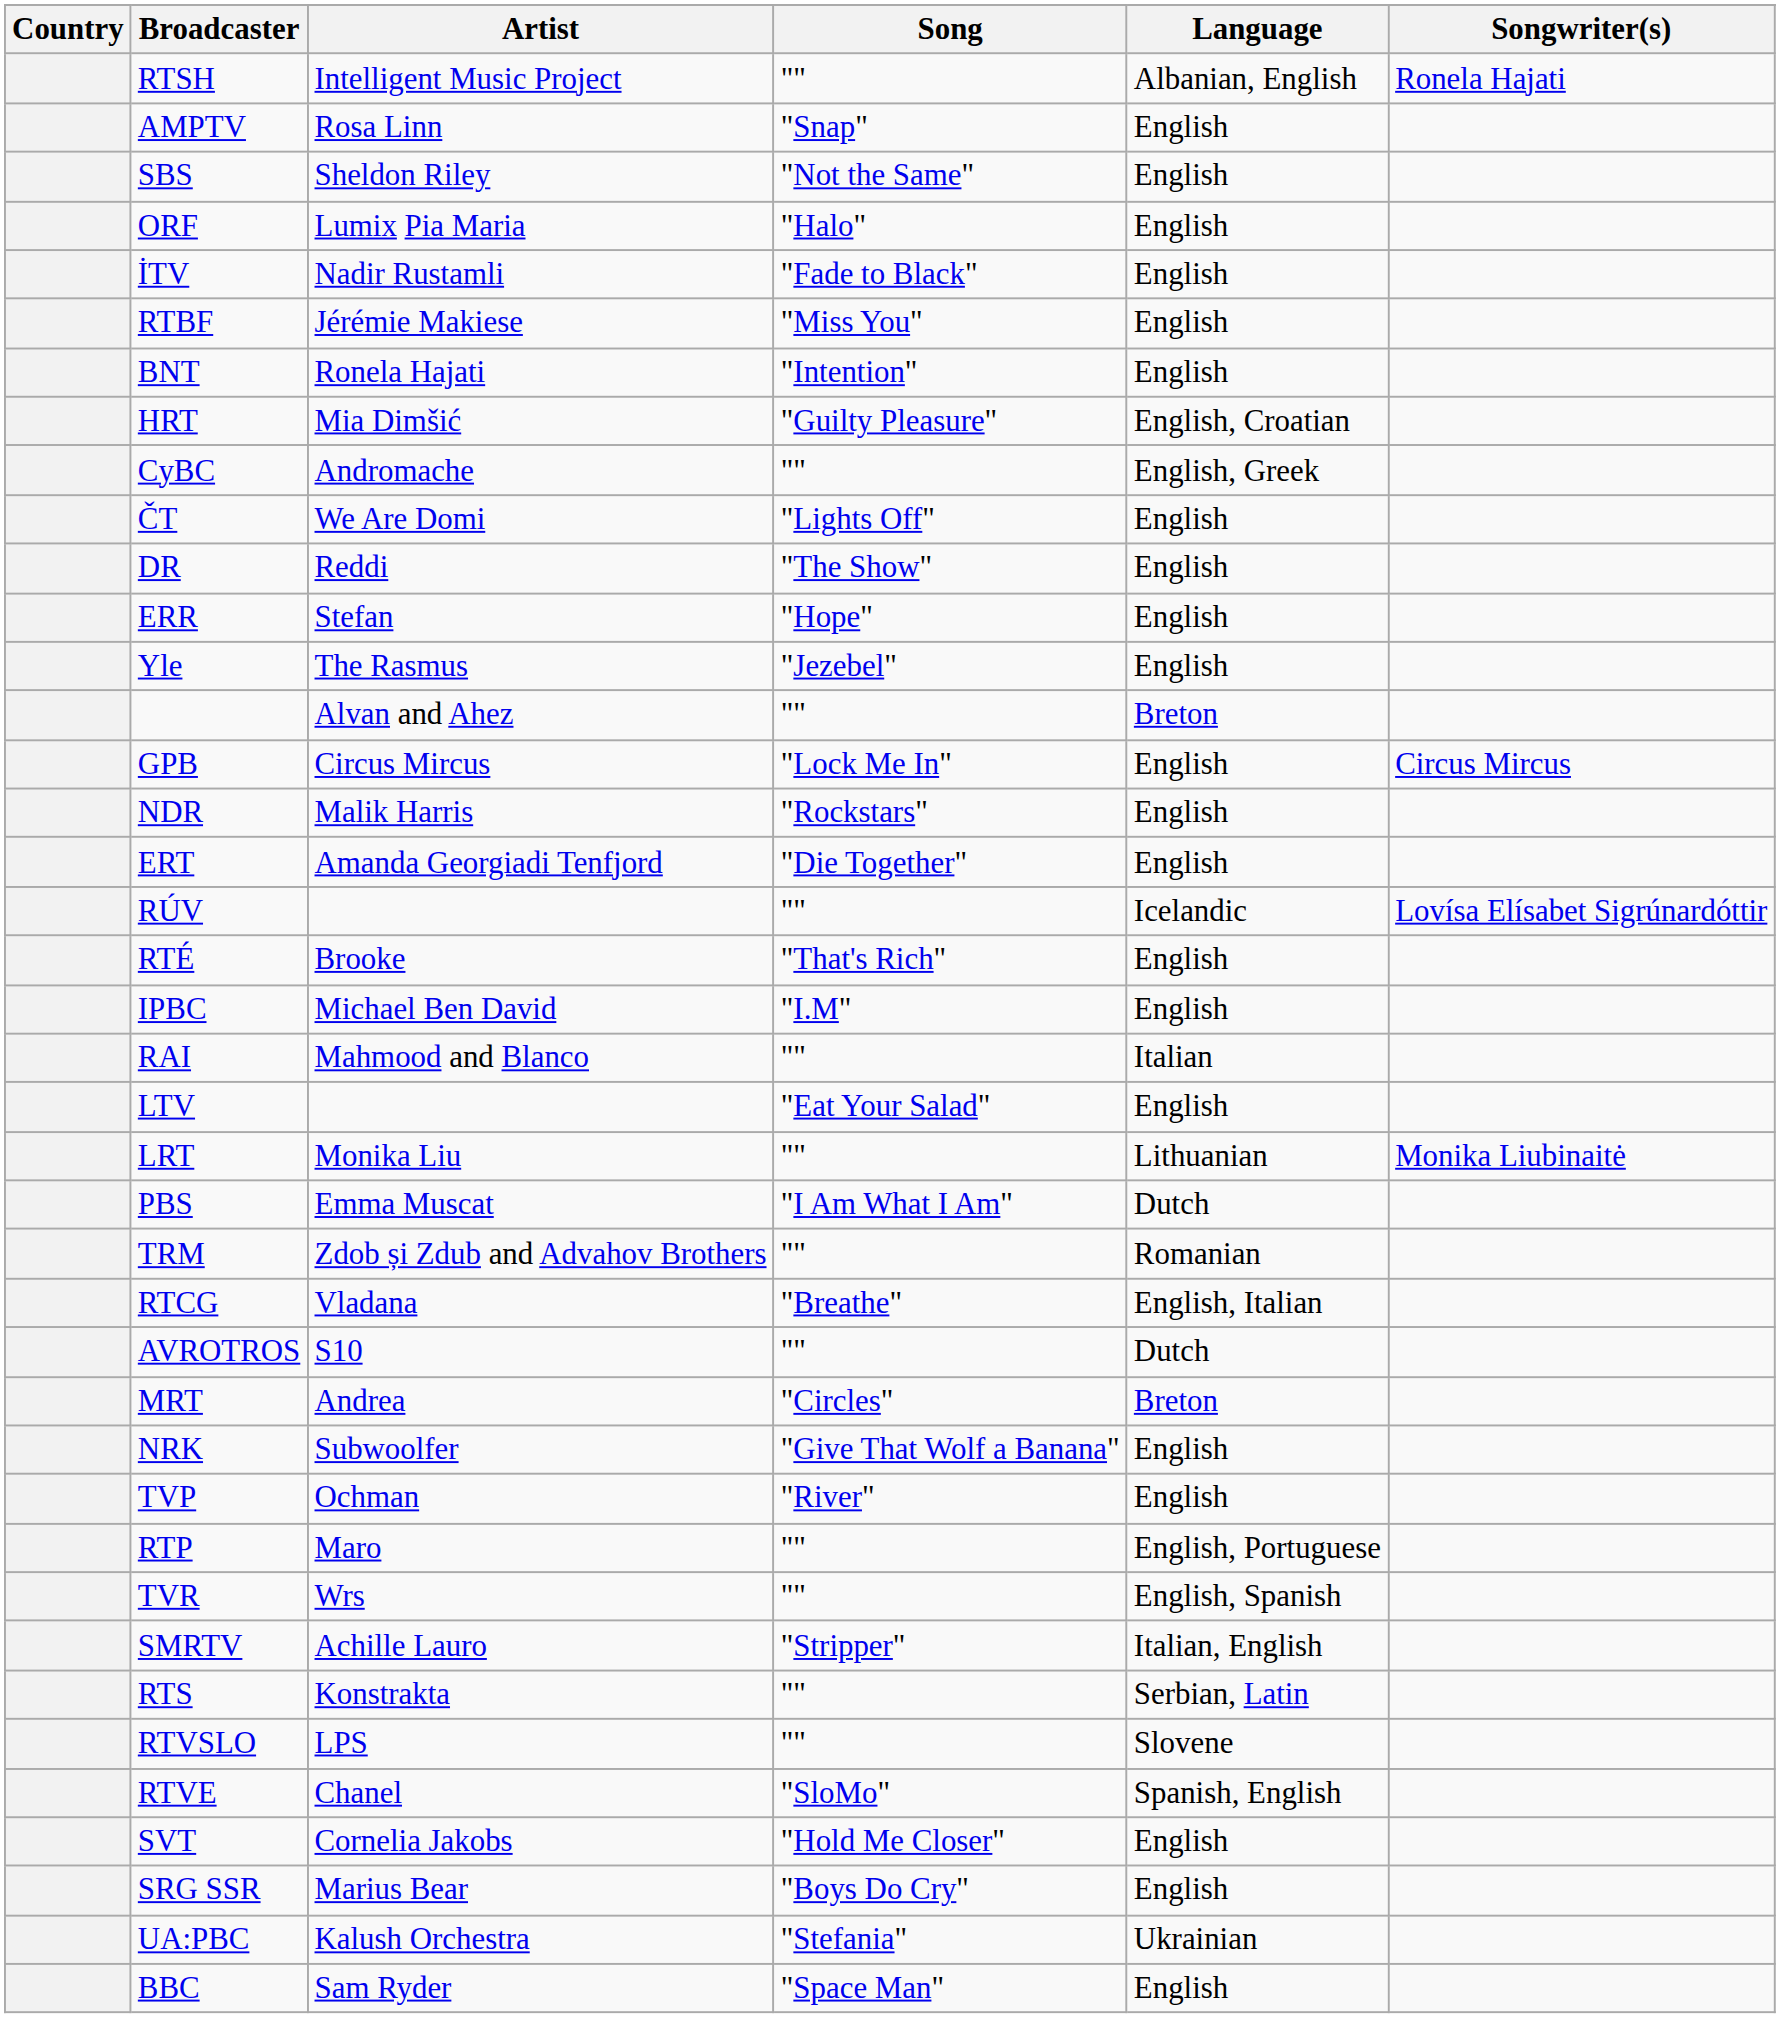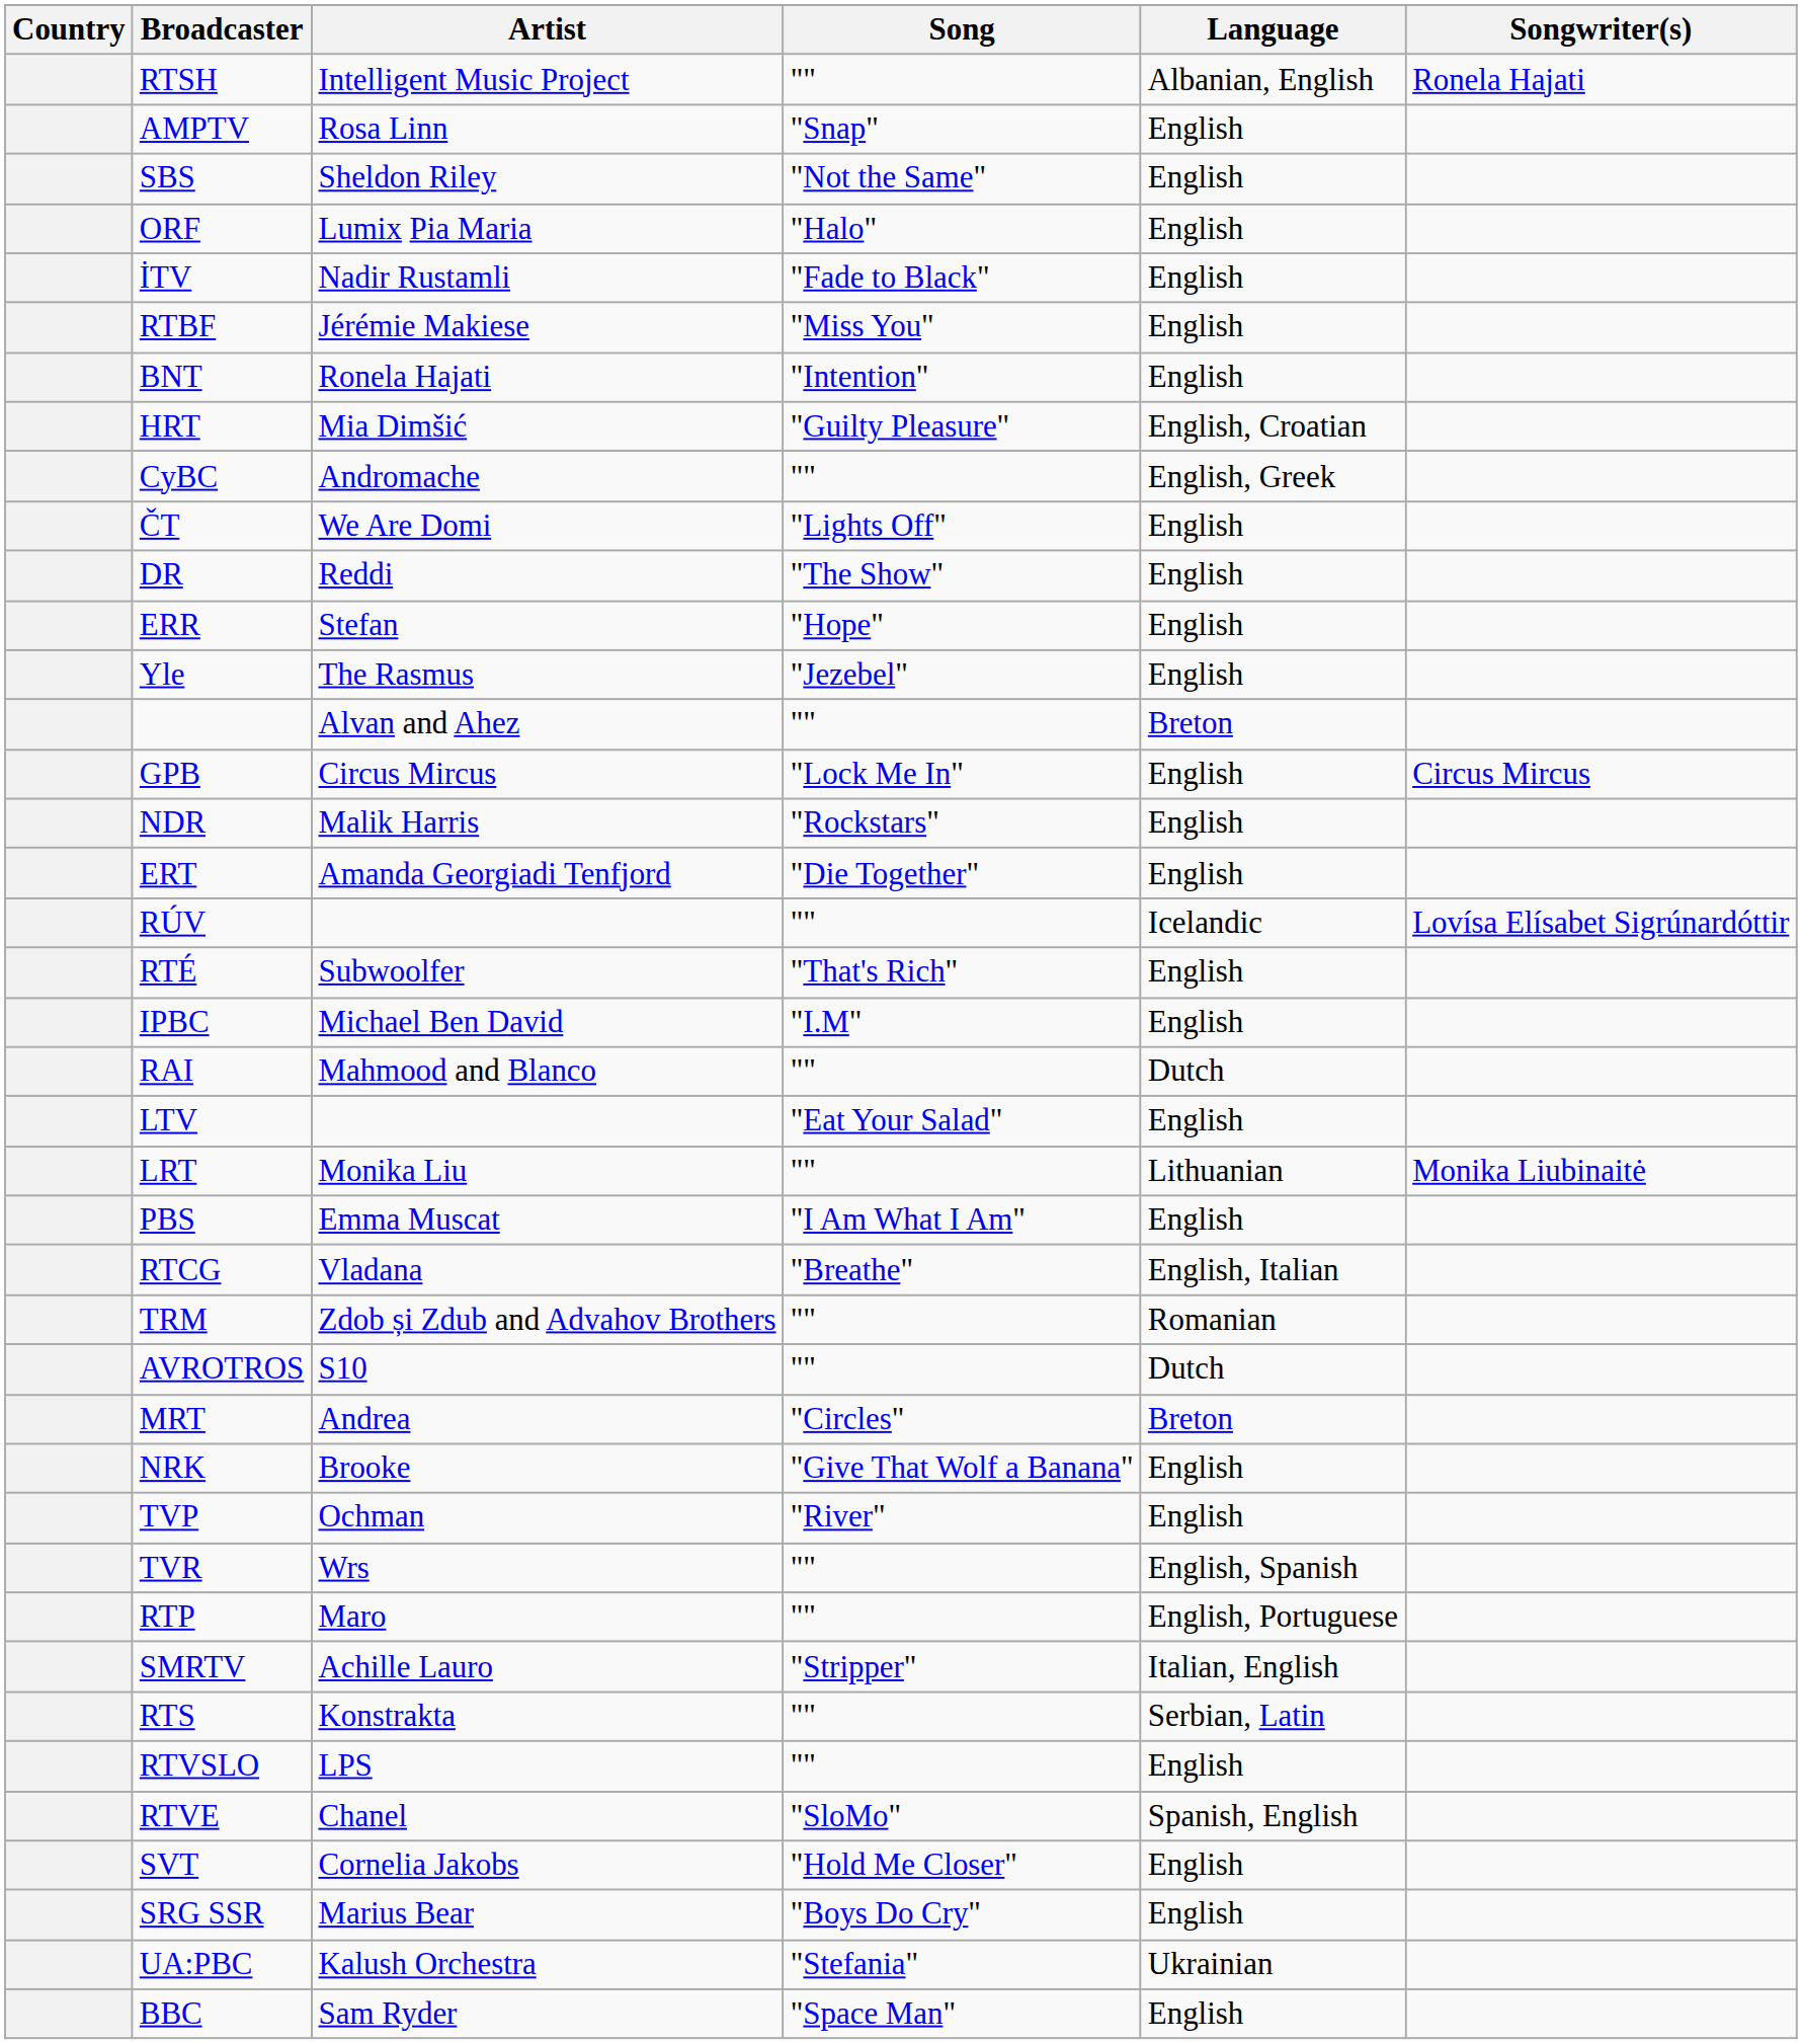 <table class="wikitable plainrowheaders">
 <tr>
 </tr>
 <tr>
 <th scope="col">Country</th>
 <th scope="col">Broadcaster</th>
 <th scope="col">Artist</th>
 <th scope="col">Song</th>
 <th scope="col">Language</th>
 <th scope="col">Songwriter(s)</th>
 </tr>
 <tr>
 <th scope="row"></th>
 <td><a href='#'>RTSH</a></td>
 <td><a href='#'>Intelligent Music Project</a></td>
 <td>""</td>
 <td>Albanian, English</td>
 <td><a href='#'>Ronela Hajati</a></td>
 </tr>
 <tr>
 <th scope="row"></th>
 <td><a href='#'>AMPTV</a></td>
 <td><a href='#'>Rosa Linn</a></td>
 <td>"<a href='#'>Snap</a>"</td>
 <td>English</td>
 <td></td>
 </tr>
 <tr>
 <th scope="row"></th>
 <td><a href='#'>SBS</a></td>
 <td><a href='#'>Sheldon Riley</a></td>
 <td>"<a href='#'>Not the Same</a>"</td>
 <td>English</td>
 <td></td>
 </tr>
 <tr>
 <th scope="row"></th>
 <td><a href='#'>ORF</a></td>
 <td><a href='#'>Lumix</a>  <a href='#'>Pia Maria</a></td>
 <td>"<a href='#'>Halo</a>"</td>
 <td>English</td>
 <td></td>
 </tr>
 <tr>
 <th scope="row"></th>
 <td><a href='#'>İTV</a></td>
 <td><a href='#'>Nadir Rustamli</a></td>
 <td>"<a href='#'>Fade to Black</a>"</td>
 <td>English</td>
 <td></td>
 </tr>
 <tr>
 <th scope="row"></th>
 <td><a href='#'>RTBF</a></td>
 <td><a href='#'>Jérémie Makiese</a></td>
 <td>"<a href='#'>Miss You</a>"</td>
 <td>English</td>
 <td></td>
 </tr>
 <tr>
 <th scope="row"></th>
 <td><a href='#'>BNT</a></td>
 <td><a href='#'>Ronela Hajati</a></td>
 <td>"<a href='#'>Intention</a>"</td>
 <td>English</td>
 <td></td>
 </tr>
 <tr>
 <th scope="row"></th>
 <td><a href='#'>HRT</a></td>
 <td><a href='#'>Mia Dimšić</a></td>
 <td>"<a href='#'>Guilty Pleasure</a>"</td>
 <td>English, Croatian</td>
 <td></td>
 </tr>
 <tr>
 <th scope="row"></th>
 <td><a href='#'>CyBC</a></td>
 <td><a href='#'>Andromache</a></td>
 <td>"" </td>
 <td>English, Greek</td>
 <td></td>
 </tr>
 <tr>
 <th scope="row"></th>
 <td><a href='#'>ČT</a></td>
 <td><a href='#'>We Are Domi</a></td>
 <td>"<a href='#'>Lights Off</a>"</td>
 <td>English</td>
 <td></td>
 </tr>
 <tr>
 <th scope="row"></th>
 <td><a href='#'>DR</a></td>
 <td><a href='#'>Reddi</a></td>
 <td>"<a href='#'>The Show</a>"</td>
 <td>English</td>
 <td></td>
 </tr>
 <tr>
 <th scope="row"></th>
 <td><a href='#'>ERR</a></td>
 <td><a href='#'>Stefan</a></td>
 <td>"<a href='#'>Hope</a>"</td>
 <td>English</td>
 <td></td>
 </tr>
 <tr>
 <th scope="row"></th>
 <td><a href='#'>Yle</a></td>
 <td><a href='#'>The Rasmus</a></td>
 <td>"<a href='#'>Jezebel</a>"</td>
 <td>English</td>
 <td></td>
 </tr>
 <tr>
 <th scope="row"></th>
 <td></td>
 <td><a href='#'>Alvan</a> and <a href='#'>Ahez</a></td>
 <td>""</td>
 <td><a href='#'>Breton</a></td>
 <td></td>
 </tr>
 <tr>
 <th scope="row"></th>
 <td><a href='#'>GPB</a></td>
 <td><a href='#'>Circus Mircus</a></td>
 <td>"<a href='#'>Lock Me In</a>"</td>
 <td>English</td>
 <td><a href='#'>Circus Mircus</a></td>
 </tr>
 <tr>
 <th scope="row"></th>
 <td><a href='#'>NDR</a></td>
 <td><a href='#'>Malik Harris</a></td>
 <td>"<a href='#'>Rockstars</a>"</td>
 <td>English</td>
 <td></td>
 </tr>
 <tr>
 <th scope="row"></th>
 <td><a href='#'>ERT</a></td>
 <td><a href='#'>Amanda Georgiadi Tenfjord</a></td>
 <td>"<a href='#'>Die Together</a>"</td>
 <td>English</td>
 <td></td>
 </tr>
 <tr>
 <th scope="row"></th>
 <td><a href='#'>RÚV</a></td>
 <td></td>
 <td>""</td>
 <td>Icelandic</td>
 <td><a href='#'>Lovísa Elísabet Sigrúnardóttir</a></td>
 </tr>
 <tr>
 <th scope="row"></th>
 <td><a href='#'>RTÉ</a></td>
-<td><a href='#'>Brooke</a></td>
+<td><a href='#'>Subwoolfer</a></td>
 <td>"<a href='#'>That's Rich</a>"</td>
 <td>English</td>
 <td></td>
 </tr>
 <tr>
 <th scope="row"></th>
 <td><a href='#'>IPBC</a></td>
 <td><a href='#'>Michael Ben David</a></td>
 <td>"<a href='#'>I.M</a>"</td>
 <td>English</td>
 <td></td>
 </tr>
 <tr>
 <th scope="row"></th>
 <td><a href='#'>RAI</a></td>
 <td><a href='#'>Mahmood</a> and <a href='#'>Blanco</a></td>
 <td>""</td>
-<td>Italian</td>
+<td>Dutch</td>
 <td></td>
 </tr>
 <tr>
 <th scope="row"></th>
 <td><a href='#'>LTV</a></td>
 <td></td>
 <td>"<a href='#'>Eat Your Salad</a>"</td>
 <td>English</td>
 <td></td>
 </tr>
 <tr>
 <th scope="row"></th>
 <td><a href='#'>LRT</a></td>
 <td><a href='#'>Monika Liu</a></td>
 <td>""</td>
 <td>Lithuanian</td>
 <td><a href='#'>Monika Liubinaitė</a></td>
 </tr>
 <tr>
 <th scope="row"></th>
 <td><a href='#'>PBS</a></td>
 <td><a href='#'>Emma Muscat</a></td>
 <td>"<a href='#'>I Am What I Am</a>"</td>
-<td>Dutch</td>
+<td>English</td>
+<td></td>
+</tr>
+<tr>
+<th scope="row"></th>
+<td><a href='#'>RTCG</a></td>
+<td><a href='#'>Vladana</a></td>
+<td>"<a href='#'>Breathe</a>"</td>
+<td>English, Italian</td>
 <td></td>
 </tr>
 <tr>
 <th scope="row"></th>
 <td><a href='#'>TRM</a></td>
 <td><a href='#'>Zdob și Zdub</a> and <a href='#'>Advahov Brothers</a></td>
 <td>""</td>
 <td>Romanian</td>
-<td></td>
-</tr>
-<tr>
-<th scope="row"></th>
-<td><a href='#'>RTCG</a></td>
-<td><a href='#'>Vladana</a></td>
-<td>"<a href='#'>Breathe</a>"</td>
-<td>English, Italian</td>
 <td></td>
 </tr>
 <tr>
 <th scope="row"></th>
 <td><a href='#'>AVROTROS</a></td>
 <td><a href='#'>S10</a></td>
 <td>""</td>
 <td>Dutch</td>
 <td></td>
 </tr>
 <tr>
 <th scope="row"></th>
 <td><a href='#'>MRT</a></td>
 <td><a href='#'>Andrea</a></td>
 <td>"<a href='#'>Circles</a>"</td>
 <td><a href='#'>Breton</a></td>
 <td></td>
 </tr>
 <tr>
 <th scope="row"></th>
 <td><a href='#'>NRK</a></td>
-<td><a href='#'>Subwoolfer</a></td>
+<td><a href='#'>Brooke</a></td>
 <td>"<a href='#'>Give That Wolf a Banana</a>"</td>
 <td>English</td>
 <td></td>
 </tr>
 <tr>
 <th scope="row"></th>
 <td><a href='#'>TVP</a></td>
 <td><a href='#'>Ochman</a></td>
 <td>"<a href='#'>River</a>"</td>
 <td>English</td>
 <td></td>
 </tr>
 <tr>
 <th scope="row"></th>
+<td><a href='#'>TVR</a></td>
+<td><a href='#'>Wrs</a></td>
+<td>""</td>
+<td>English, Spanish</td>
+<td></td>
+</tr>
+<tr>
+<th scope="row"></th>
 <td><a href='#'>RTP</a></td>
 <td><a href='#'>Maro</a></td>
 <td>""</td>
 <td>English, Portuguese</td>
-<td></td>
-</tr>
-<tr>
-<th scope="row"></th>
-<td><a href='#'>TVR</a></td>
-<td><a href='#'>Wrs</a></td>
-<td>""</td>
-<td>English, Spanish</td>
 <td></td>
 </tr>
 <tr>
 <th scope="row"></th>
 <td><a href='#'>SMRTV</a></td>
 <td><a href='#'>Achille Lauro</a></td>
 <td>"<a href='#'>Stripper</a>"</td>
 <td>Italian, English</td>
 <td></td>
 </tr>
 <tr>
 <th scope="row"></th>
 <td><a href='#'>RTS</a></td>
 <td><a href='#'>Konstrakta</a></td>
 <td>""</td>
 <td>Serbian, <a href='#'>Latin</a></td>
 <td></td>
 </tr>
 <tr>
 <th scope="row"></th>
 <td><a href='#'>RTVSLO</a></td>
 <td><a href='#'>LPS</a></td>
 <td>""</td>
-<td>Slovene</td>
+<td>English</td>
 <td></td>
 </tr>
 <tr>
 <th scope="row"></th>
 <td><a href='#'>RTVE</a></td>
 <td><a href='#'>Chanel</a></td>
 <td>"<a href='#'>SloMo</a>"</td>
 <td>Spanish, English</td>
 <td></td>
 </tr>
 <tr>
 <th scope="row"></th>
 <td><a href='#'>SVT</a></td>
 <td><a href='#'>Cornelia Jakobs</a></td>
 <td>"<a href='#'>Hold Me Closer</a>"</td>
 <td>English</td>
 <td></td>
 </tr>
 <tr>
 <th scope="row"></th>
 <td><a href='#'>SRG SSR</a></td>
 <td><a href='#'>Marius Bear</a></td>
 <td>"<a href='#'>Boys Do Cry</a>"</td>
 <td>English</td>
 <td></td>
 </tr>
 <tr>
 <th scope="row"></th>
 <td><a href='#'>UA:PBC</a></td>
 <td><a href='#'>Kalush Orchestra</a></td>
 <td>"<a href='#'>Stefania</a>" </td>
 <td>Ukrainian</td>
 <td></td>
 </tr>
 <tr>
 <th scope="row"></th>
 <td><a href='#'>BBC</a></td>
 <td><a href='#'>Sam Ryder</a></td>
 <td>"<a href='#'>Space Man</a>"</td>
 <td>English</td>
 <td></td>
 </tr>
 </table>
